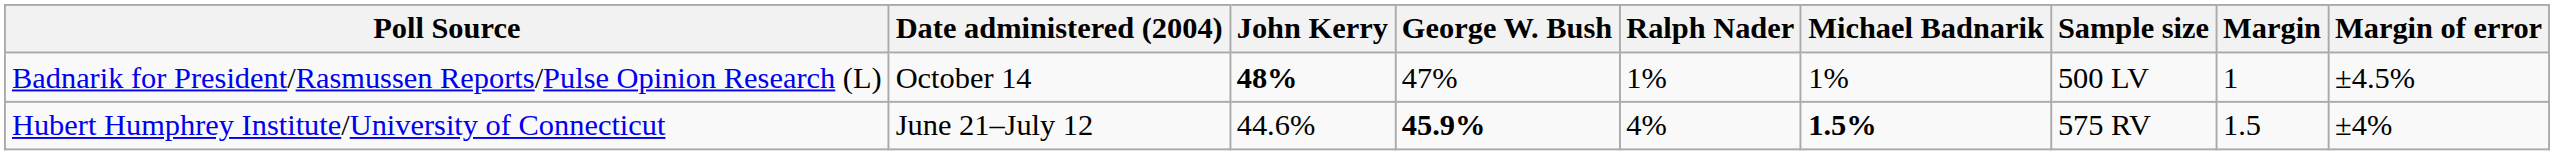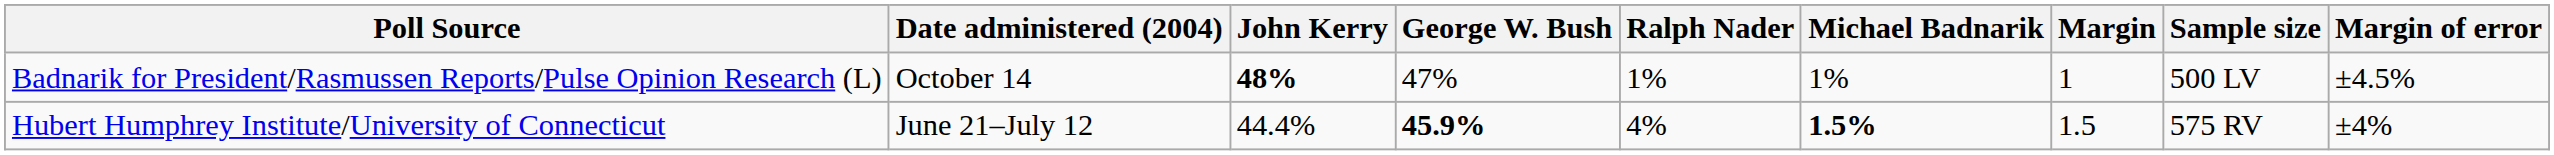 <table class="wikitable">
 <tr>
 <th>Poll Source</th>
 <th>Date administered (2004)</th>
 <th>John Kerry</th>
 <th>George W. Bush</th>
 <th>Ralph Nader</th>
 <th>Michael Badnarik</th>
+<th>Margin</th>
 <th>Sample size</th>
-<th>Margin</th>
 <th>Margin of error</th>
 </tr>
 <tr>
 <td><a href='#'>Badnarik for President</a>/<a href='#'>Rasmussen Reports</a>/<a href='#'>Pulse Opinion Research</a> (L)</td>
 <td>October 14</td>
 <td><strong>48%</strong></td>
 <td>47%</td>
 <td>1%</td>
 <td>1%</td>
+<td>1</td>
 <td>500 LV</td>
-<td>1</td>
 <td>±4.5%</td>
 </tr>
 <tr>
 <td><a href='#'>Hubert Humphrey Institute</a>/<a href='#'>University of Connecticut</a></td>
 <td>June 21–July 12</td>
-<td>44.6%</td>
+<td>44.4%</td>
 <td><strong>45.9%</strong></td>
 <td>4%</td>
 <td><strong>1.5%</strong></td>
+<td>1.5</td>
 <td>575 RV</td>
-<td>1.5</td>
 <td>±4%</td>
 </tr>
 </table>
